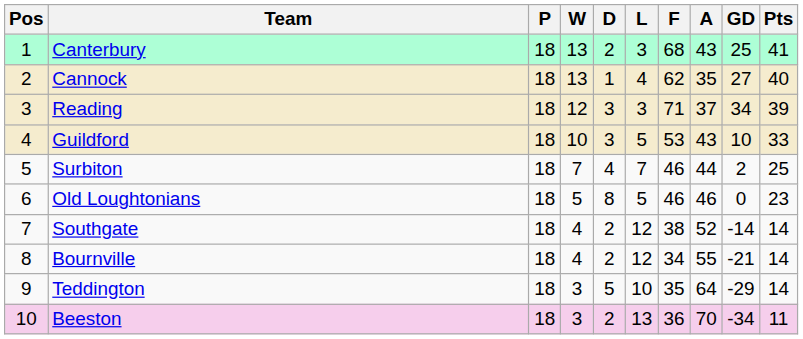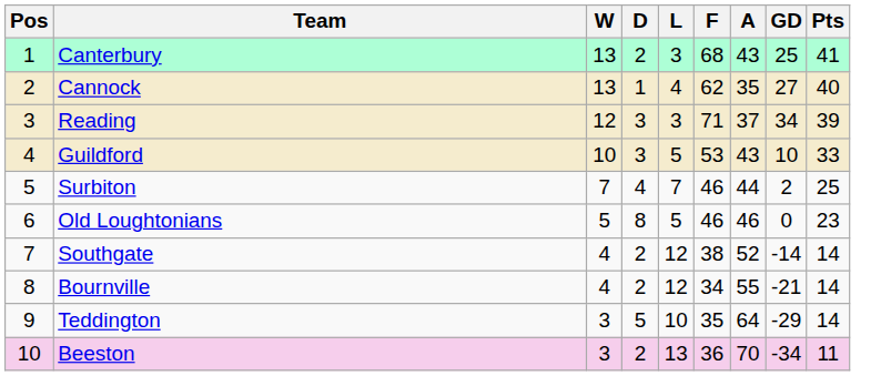 <table class="wikitable" style="font-size: 100%">
 <tr>
 <th width=20>Pos</th>
 <th width=400>Team</th>
-<th width=20>P</th>
 <th width=20>W</th>
 <th width=20>D</th>
 <th width=20>L</th>
 <th width=20>F</th>
 <th width=20>A</th>
 <th width=20>GD</th>
 <th width=20>Pts</th>
 </tr>
 <tr align=center style="background: #ADFFD6;">
 <td>1</td>
 <td align="left"><a href='#'>Canterbury</a></td>
-<td>18</td>
 <td>13</td>
 <td>2</td>
 <td>3</td>
 <td>68</td>
 <td>43</td>
 <td>25</td>
 <td>41</td>
 </tr>
 <tr align=center style="background: #F5ECCE;">
 <td>2</td>
 <td align="left"><a href='#'>Cannock</a></td>
-<td>18</td>
 <td>13</td>
 <td>1</td>
 <td>4</td>
 <td>62</td>
 <td>35</td>
 <td>27</td>
 <td>40</td>
 </tr>
 <tr align=center style="background: #F5ECCE;">
 <td>3</td>
 <td align="left"><a href='#'>Reading</a></td>
-<td>18</td>
 <td>12</td>
 <td>3</td>
 <td>3</td>
 <td>71</td>
 <td>37</td>
 <td>34</td>
 <td>39</td>
 </tr>
 <tr align=center style="background: #F5ECCE;">
 <td>4</td>
 <td align="left"><a href='#'>Guildford</a></td>
-<td>18</td>
 <td>10</td>
 <td>3</td>
 <td>5</td>
 <td>53</td>
 <td>43</td>
 <td>10</td>
 <td>33</td>
 </tr>
 <tr align=center>
 <td>5</td>
 <td align="left"><a href='#'>Surbiton</a></td>
-<td>18</td>
 <td>7</td>
 <td>4</td>
 <td>7</td>
 <td>46</td>
 <td>44</td>
 <td>2</td>
 <td>25</td>
 </tr>
 <tr align=center>
 <td>6</td>
 <td align="left"><a href='#'>Old Loughtonians</a></td>
-<td>18</td>
 <td>5</td>
 <td>8</td>
 <td>5</td>
 <td>46</td>
 <td>46</td>
 <td>0</td>
 <td>23</td>
 </tr>
 <tr align=center>
 <td>7</td>
 <td align="left"><a href='#'>Southgate</a></td>
-<td>18</td>
 <td>4</td>
 <td>2</td>
 <td>12</td>
 <td>38</td>
 <td>52</td>
 <td>-14</td>
 <td>14</td>
 </tr>
 <tr align=center>
 <td>8</td>
 <td align="left"><a href='#'>Bournville</a></td>
-<td>18</td>
 <td>4</td>
 <td>2</td>
 <td>12</td>
 <td>34</td>
 <td>55</td>
 <td>-21</td>
 <td>14</td>
 </tr>
 <tr align=center>
 <td>9</td>
 <td align="left"><a href='#'>Teddington</a></td>
-<td>18</td>
 <td>3</td>
 <td>5</td>
 <td>10</td>
 <td>35</td>
 <td>64</td>
 <td>-29</td>
 <td>14</td>
 </tr>
 <tr align=center style="background: #F6CEEC;">
 <td>10</td>
 <td align="left"><a href='#'>Beeston</a></td>
-<td>18</td>
 <td>3</td>
 <td>2</td>
 <td>13</td>
 <td>36</td>
 <td>70</td>
 <td>-34</td>
 <td>11</td>
 </tr>
 </table>
